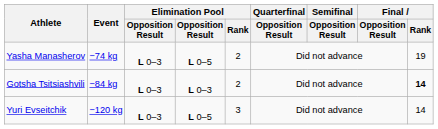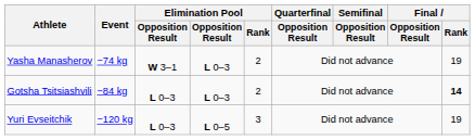 <table class="wikitable" style="font-size:90%">
 <tr>
 <th rowspan="2">Athlete</th>
 <th rowspan="2">Event</th>
 <th colspan=3>Elimination Pool</th>
 <th>Quarterfinal</th>
 <th>Semifinal</th>
 <th colspan=2>Final / </th>
 </tr>
 <tr style="font-size: 95%">
 <th>Opposition<br>Result</th>
 <th>Opposition<br>Result</th>
 <th>Rank</th>
 <th>Opposition<br>Result</th>
 <th>Opposition<br>Result</th>
 <th>Opposition<br>Result</th>
 <th>Rank</th>
 </tr>
 <tr align=center>
 <td align=left><a href='#'>Yasha Manasherov</a></td>
 <td align=left><a href='#'>−74 kg</a></td>
+<td><br><strong>W</strong> 3–1 <sup></sup></td>
 <td><br><strong>L</strong> 0–3 <sup></sup></td>
-<td><br><strong>L</strong> 0–5 <sup></sup></td>
 <td>2</td>
 <td colspan=3>Did not advance</td>
 <td>19</td>
 </tr>
 <tr align=center>
 <td align=left><a href='#'>Gotsha Tsitsiashvili</a></td>
 <td align=left><a href='#'>−84 kg</a></td>
 <td><br><strong>L</strong> 0–3 <sup></sup></td>
 <td><br><strong>L</strong> 0–3 <sup></sup></td>
 <td>2</td>
 <td colspan=3>Did not advance</td>
 <td><strong>14</strong></td>
 </tr>
 <tr align=center>
 <td align=left><a href='#'>Yuri Evseitchik</a></td>
 <td align=left><a href='#'>−120 kg</a></td>
 <td><br><strong>L</strong> 0–3 <sup></sup></td>
 <td><br><strong>L</strong> 0–5 <sup></sup></td>
 <td>3</td>
 <td colspan=3>Did not advance</td>
-<td>14</td>
+<td>19</td>
 </tr>
 </table>
